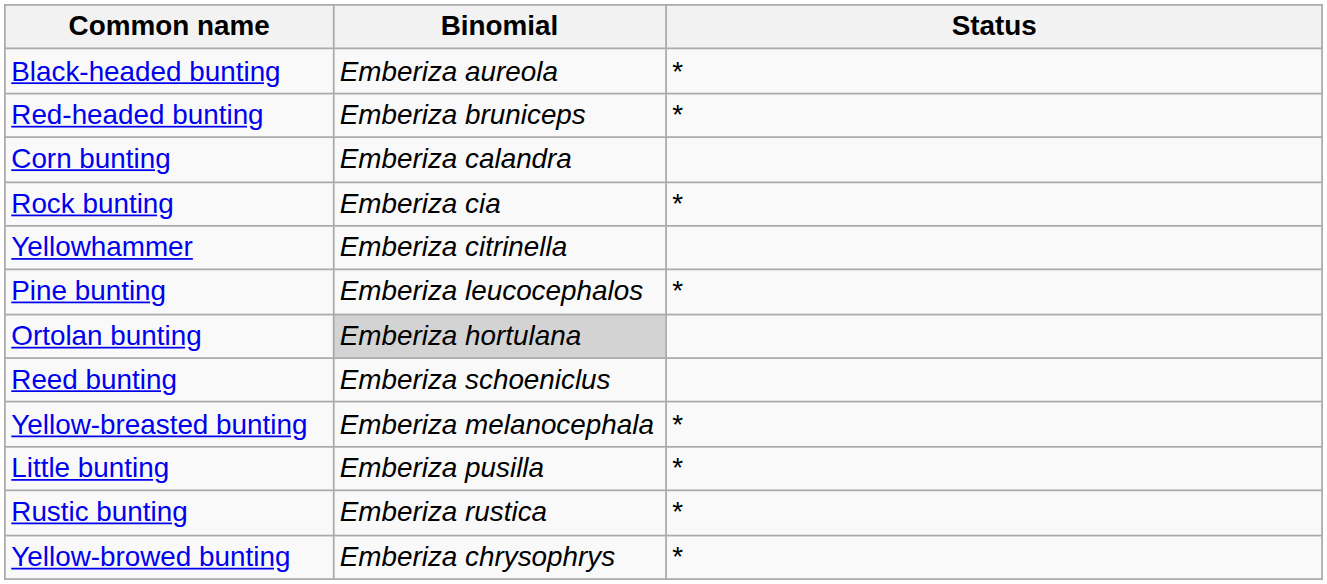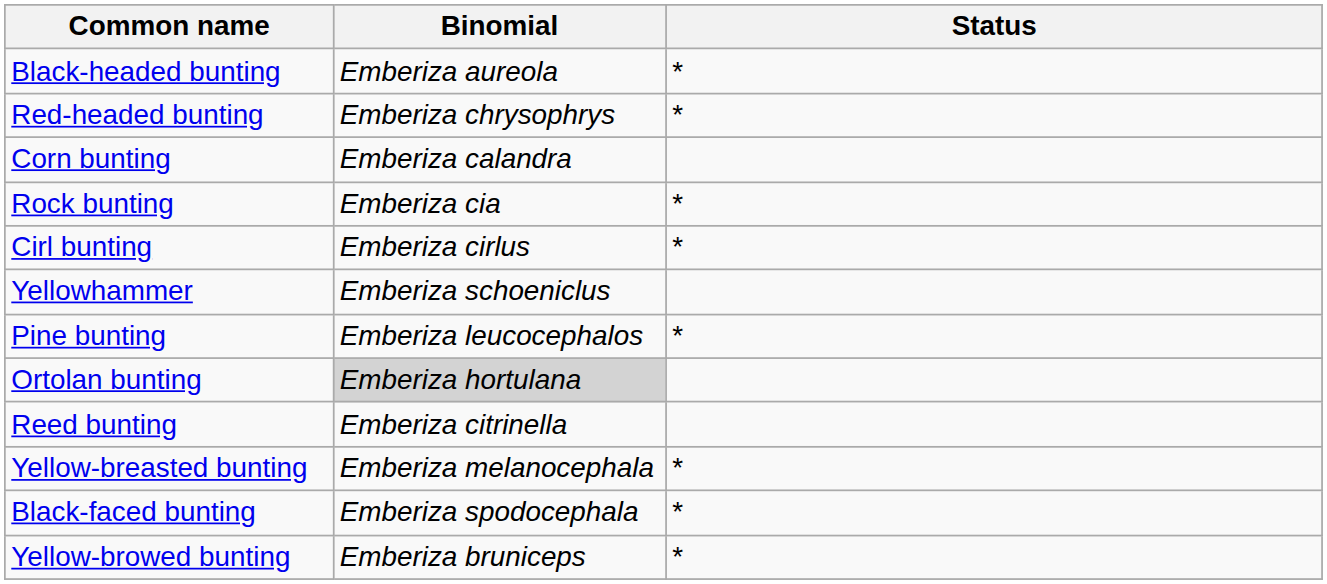 <table width=60% class="wikitable">
 <tr>
 <th width=15%>Common name</th>
 <th width=15%>Binomial</th>
 <th width=30%>Status</th>
 </tr>
 <tr>
 <td><a href='#'>Black-headed bunting</a></td>
 <td><em>Emberiza aureola</em></td>
 <td>*</td>
 </tr>
 <tr>
 <td><a href='#'>Red-headed bunting</a></td>
-<td><em>Emberiza bruniceps</em></td>
+<td><em>Emberiza chrysophrys</em></td>
 <td>*</td>
 </tr>
 <tr>
 <td><a href='#'>Corn bunting</a></td>
 <td><em>Emberiza calandra</em></td>
 <td></td>
 </tr>
 <tr>
 <td><a href='#'>Rock bunting</a></td>
 <td><em>Emberiza cia</em></td>
 <td>*</td>
 </tr>
 <tr>
+<td><a href='#'>Cirl bunting</a></td>
+<td><em>Emberiza cirlus</em></td>
+<td>*</td>
+</tr>
+<tr>
 <td><a href='#'>Yellowhammer</a></td>
-<td><em>Emberiza citrinella</em></td>
+<td><em>Emberiza schoeniclus</em></td>
 <td></td>
 </tr>
 <tr>
 <td><a href='#'>Pine bunting</a></td>
 <td><em>Emberiza leucocephalos</em></td>
 <td>*</td>
 </tr>
 <tr>
 <td><a href='#'>Ortolan bunting</a></td>
 <td style="background: lightgrey;"><em>Emberiza hortulana</em></td>
 <td></td>
 </tr>
 <tr>
 <td><a href='#'>Reed bunting</a></td>
-<td><em>Emberiza schoeniclus</em></td>
+<td><em>Emberiza citrinella</em></td>
 <td></td>
 </tr>
 <tr>
 <td><a href='#'>Yellow-breasted bunting</a></td>
 <td><em>Emberiza melanocephala</em></td>
 <td>*</td>
 </tr>
 <tr>
-<td><a href='#'>Little bunting</a></td>
-<td><em>Emberiza pusilla</em></td>
-<td>*</td>
-</tr>
-<tr>
-<td><a href='#'>Rustic bunting</a></td>
-<td><em>Emberiza rustica</em></td>
+<td><a href='#'>Black-faced bunting</a></td>
+<td><em>Emberiza spodocephala</em></td>
 <td>*</td>
 </tr>
 <tr>
 <td><a href='#'>Yellow-browed bunting</a></td>
-<td><em>Emberiza chrysophrys</em></td>
+<td><em>Emberiza bruniceps</em></td>
 <td>*</td>
 </tr>
 </table>
